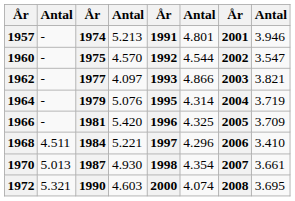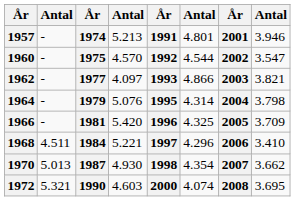 <table class="wikitable">
 <tr>
 <th>År</th>
 <th>Antal</th>
 <th>År</th>
 <th>Antal</th>
 <th>År</th>
 <th>Antal</th>
 <th>År</th>
 <th>Antal</th>
 </tr>
 <tr>
 <th>1957</th>
 <td>-</td>
 <th>1974</th>
 <td>5.213</td>
 <th>1991</th>
 <td>4.801</td>
 <th>2001</th>
 <td>3.946</td>
 </tr>
 <tr>
 <th>1960</th>
 <td>-</td>
 <th>1975</th>
 <td>4.570</td>
 <th>1992</th>
 <td>4.544</td>
 <th>2002</th>
 <td>3.547</td>
 </tr>
 <tr>
 <th>1962</th>
 <td>-</td>
 <th>1977</th>
 <td>4.097</td>
 <th>1993</th>
 <td>4.866</td>
 <th>2003</th>
 <td>3.821</td>
 </tr>
 <tr>
 <th>1964</th>
 <td>-</td>
 <th>1979</th>
 <td>5.076</td>
 <th>1995</th>
 <td>4.314</td>
 <th>2004</th>
-<td>3.719</td>
+<td>3.798</td>
 </tr>
 <tr>
 <th>1966</th>
 <td>-</td>
 <th>1981</th>
 <td>5.420</td>
 <th>1996</th>
 <td>4.325</td>
 <th>2005</th>
 <td>3.709</td>
 </tr>
 <tr>
 <th>1968</th>
 <td>4.511</td>
 <th>1984</th>
 <td>5.221</td>
 <th>1997</th>
 <td>4.296</td>
 <th>2006</th>
 <td>3.410</td>
 </tr>
 <tr>
 <th>1970</th>
 <td>5.013</td>
 <th>1987</th>
 <td>4.930</td>
 <th>1998</th>
 <td>4.354</td>
 <th>2007</th>
-<td>3.661</td>
+<td>3.662</td>
 </tr>
 <tr>
 <th>1972</th>
 <td>5.321</td>
 <th>1990</th>
 <td>4.603</td>
 <th>2000</th>
 <td>4.074</td>
 <th>2008</th>
 <td>3.695</td>
 </tr>
 </table>
